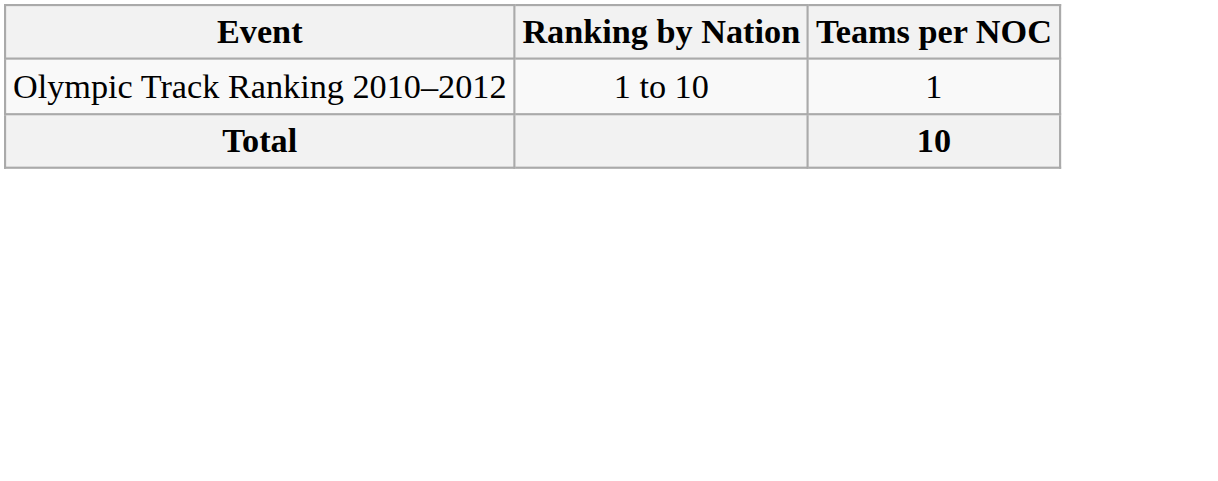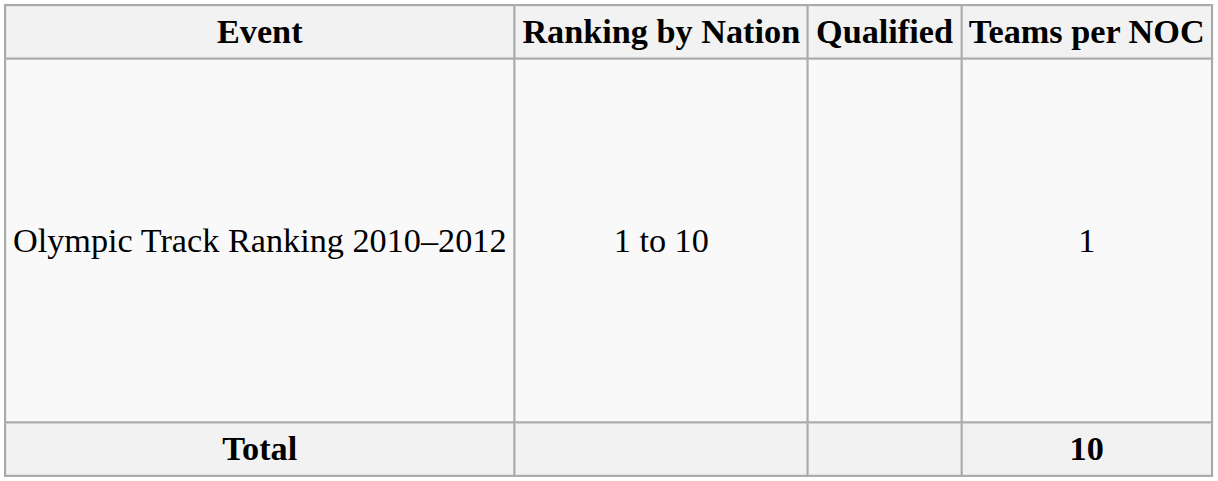 <table class="wikitable">
 <tr>
 <th>Event</th>
 <th>Ranking by Nation</th>
+<th>Qualified</th>
 <th>Teams per NOC</th>
 </tr>
 <tr>
 <td>Olympic Track Ranking 2010–2012</td>
 <td style="text-align:center;">1 to 10</td>
+<td><br><br>  <br> <br><br> <br> <br><br><br></td>
 <td style="text-align:center;">1</td>
 </tr>
 <tr>
 <th>Total</th>
 <th></th>
+<th></th>
 <th>10</th>
 </tr>
 </table>
